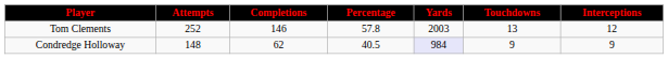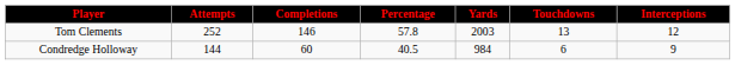 <table class="wikitable" style="min-width:80%;text-align:center;">
 <tr>
 <th style="background:black; color:red;">Player</th>
 <th style="background:black; color:red;">Attempts</th>
 <th style="background:black; color:red;">Completions</th>
 <th style="background:black; color:red;">Percentage</th>
 <th style="background:black; color:red;">Yards</th>
 <th style="background:black; color:red;">Touchdowns</th>
 <th style="background:black; color:red;">Interceptions</th>
 </tr>
 <tr>
 <td>Tom Clements</td>
 <td>252</td>
 <td>146</td>
 <td>57.8</td>
 <td>2003</td>
 <td>13</td>
 <td>12</td>
 </tr>
 <tr>
 <td>Condredge Holloway</td>
-<td>148</td>
-<td>62</td>
+<td>144</td>
+<td>60</td>
 <td>40.5</td>
-<td style="background: lavender;">984</td>
-<td>9</td>
+<td>984</td>
+<td>6</td>
 <td>9</td>
 </tr>
 </table>
